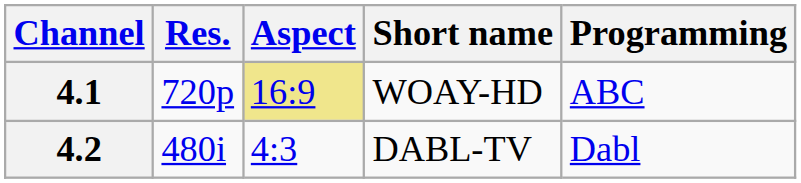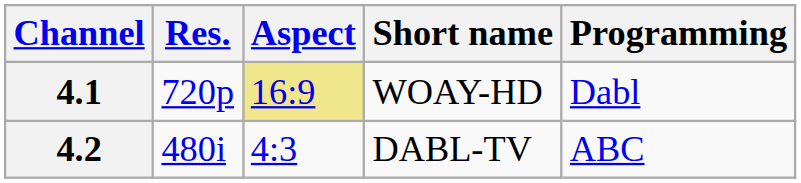 <table class="wikitable">
 <tr>
 <th><a href='#'>Channel</a></th>
 <th><a href='#'>Res.</a></th>
 <th><a href='#'>Aspect</a></th>
 <th>Short name</th>
 <th>Programming</th>
 </tr>
 <tr>
 <th scope = "row">4.1</th>
 <td><a href='#'>720p</a></td>
 <td style="background: khaki;"><a href='#'>16:9</a></td>
 <td>WOAY-HD</td>
-<td><a href='#'>ABC</a></td>
+<td><a href='#'>Dabl</a></td>
 </tr>
 <tr>
 <th scope = "row">4.2</th>
 <td><a href='#'>480i</a></td>
 <td><a href='#'>4:3</a></td>
 <td>DABL-TV</td>
-<td><a href='#'>Dabl</a></td>
+<td><a href='#'>ABC</a></td>
 </tr>
 </table>
